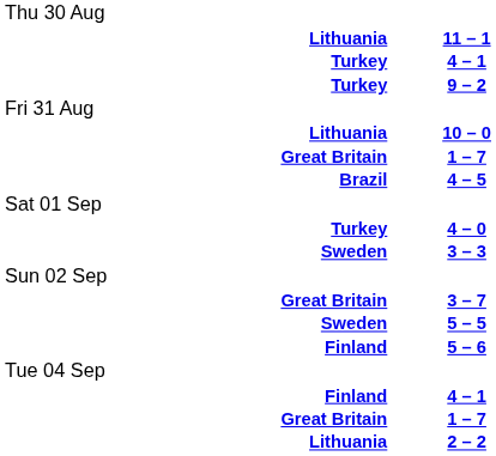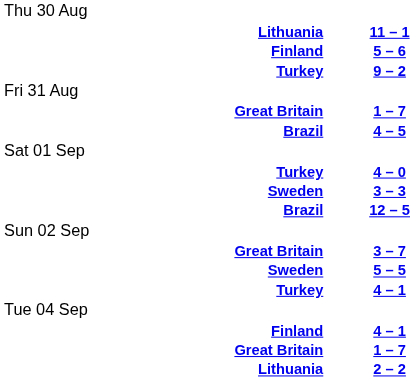 <table width=100% cellspacing=1>
 <tr>
 <th width=25%></th>
 <th width=10%></th>
 <th></th>
 </tr>
 <tr>
 <td>Thu 30 Aug</td>
 </tr>
 <tr style=font-size:90%>
 <td align=right><strong><a href='#'>Lithuania</a> </strong></td>
 <td align=center><strong><a href='#'>11 – 1</a></strong></td>
 <td><strong></strong></td>
 </tr>
 <tr style=font-size:90%>
-<td align=right><strong><a href='#'>Turkey</a> </strong></td>
-<td align=center><strong><a href='#'>4 – 1</a></strong></td>
+<td align=right><strong><a href='#'>Finland</a> </strong></td>
+<td align=center><strong><a href='#'>5 – 6</a></strong></td>
 <td><strong></strong></td>
 </tr>
 <tr style=font-size:90%>
 <td align=right><strong><a href='#'>Turkey</a> </strong></td>
 <td align=center><strong><a href='#'>9 – 2</a></strong></td>
 <td><strong></strong></td>
 </tr>
 <tr>
 <td>Fri 31 Aug</td>
-</tr>
-<tr style=font-size:90%>
-<td align=right><strong><a href='#'>Lithuania</a> </strong></td>
-<td align=center><strong><a href='#'>10 – 0</a></strong></td>
-<td><strong></strong></td>
 </tr>
 <tr style=font-size:90%>
 <td align=right><strong><a href='#'>Great Britain</a> </strong></td>
 <td align=center><strong><a href='#'>1 – 7</a></strong></td>
 <td><strong></strong></td>
 </tr>
 <tr style=font-size:90%>
 <td align=right><strong><a href='#'>Brazil</a> </strong></td>
 <td align=center><strong><a href='#'>4 – 5</a></strong></td>
 <td><strong></strong></td>
 </tr>
 <tr>
 <td>Sat 01 Sep</td>
 </tr>
 <tr style=font-size:90%>
 <td align=right><strong><a href='#'>Turkey</a> </strong></td>
 <td align=center><strong><a href='#'>4 – 0</a></strong></td>
 <td><strong></strong></td>
 </tr>
 <tr style=font-size:90%>
 <td align=right><strong><a href='#'>Sweden</a> </strong></td>
 <td align=center><strong><a href='#'>3 – 3</a></strong></td>
 <td><strong></strong></td>
 </tr>
+<tr style=font-size:90%>
+<td align=right><strong><a href='#'>Brazil</a> </strong></td>
+<td align=center><strong><a href='#'>12 – 5</a></strong></td>
+<td><strong></strong></td>
+</tr>
 <tr>
 <td>Sun 02 Sep</td>
 </tr>
 <tr style=font-size:90%>
 <td align=right><strong><a href='#'>Great Britain</a> </strong></td>
 <td align=center><strong><a href='#'>3 – 7</a></strong></td>
 <td><strong></strong></td>
 </tr>
 <tr style=font-size:90%>
 <td align=right><strong><a href='#'>Sweden</a> </strong></td>
 <td align=center><strong><a href='#'>5 – 5</a></strong></td>
 <td><strong></strong></td>
 </tr>
 <tr style=font-size:90%>
-<td align=right><strong><a href='#'>Finland</a> </strong></td>
-<td align=center><strong><a href='#'>5 – 6</a></strong></td>
+<td align=right><strong><a href='#'>Turkey</a> </strong></td>
+<td align=center><strong><a href='#'>4 – 1</a></strong></td>
 <td><strong></strong></td>
 </tr>
 <tr>
 <td>Tue 04 Sep</td>
 </tr>
 <tr style=font-size:90%>
 <td align=right><strong><a href='#'>Finland</a> </strong></td>
 <td align=center><strong><a href='#'>4 – 1</a></strong></td>
 <td><strong></strong></td>
 </tr>
 <tr style=font-size:90%>
 <td align=right><strong><a href='#'>Great Britain</a> </strong></td>
 <td align=center><strong><a href='#'>1 – 7</a></strong></td>
 <td><strong></strong></td>
 </tr>
 <tr style=font-size:90%>
 <td align=right><strong><a href='#'>Lithuania</a> </strong></td>
 <td align=center><strong><a href='#'>2 – 2</a></strong></td>
 <td><strong></strong></td>
 </tr>
 </table>
